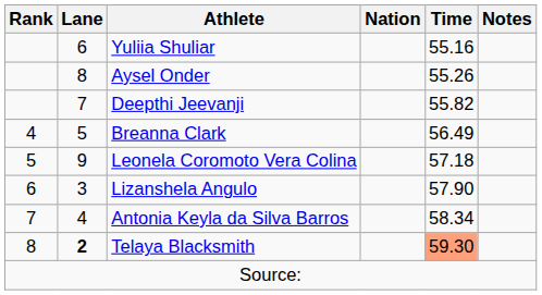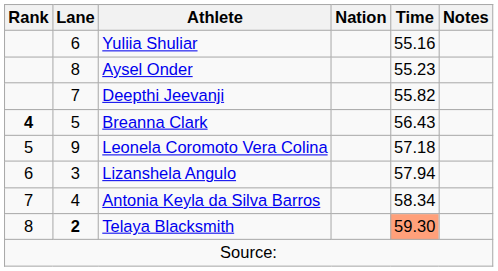 <table class="wikitable sortable" style="text-align:center;">
 <tr>
 <th scope="col" style="width: 10px;">Rank</th>
 <th scope="col" style="width: 10px;">Lane</th>
 <th scope="col">Athlete</th>
 <th scope="col">Nation</th>
 <th scope="col">Time</th>
 <th scope="col">Notes</th>
 </tr>
 <tr>
 <td></td>
 <td>6</td>
 <td align=left><a href='#'>Yuliia Shuliar</a></td>
 <td align=left></td>
 <td>55.16</td>
 <td></td>
 </tr>
 <tr>
 <td></td>
 <td>8</td>
 <td align=left><a href='#'>Aysel Onder</a></td>
 <td align=left></td>
-<td>55.26</td>
+<td>55.23</td>
 <td></td>
 </tr>
 <tr>
 <td></td>
 <td>7</td>
 <td align=left><a href='#'>Deepthi Jeevanji</a></td>
 <td align=left></td>
 <td>55.82</td>
 <td></td>
 </tr>
 <tr>
-<td>4</td>
+<td><strong>4</strong></td>
 <td>5</td>
 <td align=left><a href='#'>Breanna Clark</a></td>
 <td align=left></td>
-<td>56.49</td>
+<td>56.43</td>
 <td></td>
 </tr>
 <tr>
 <td>5</td>
 <td>9</td>
 <td align=left><a href='#'>Leonela Coromoto Vera Colina</a></td>
 <td align=left></td>
 <td>57.18</td>
 <td></td>
 </tr>
 <tr>
 <td>6</td>
 <td>3</td>
 <td align=left><a href='#'>Lizanshela Angulo</a></td>
 <td align=left></td>
-<td>57.90</td>
+<td>57.94</td>
 <td></td>
 </tr>
 <tr>
 <td>7</td>
 <td>4</td>
 <td align=left><a href='#'>Antonia Keyla da Silva Barros</a></td>
 <td align=left></td>
 <td>58.34</td>
 <td></td>
 </tr>
 <tr>
 <td>8</td>
 <td><strong>2</strong></td>
 <td align=left><a href='#'>Telaya Blacksmith</a></td>
 <td align=left></td>
 <td style="background: lightsalmon;">59.30</td>
 <td></td>
 </tr>
 <tr class="sortbottom">
 <td colspan = 6>Source:</td>
 </tr>
 </table>
